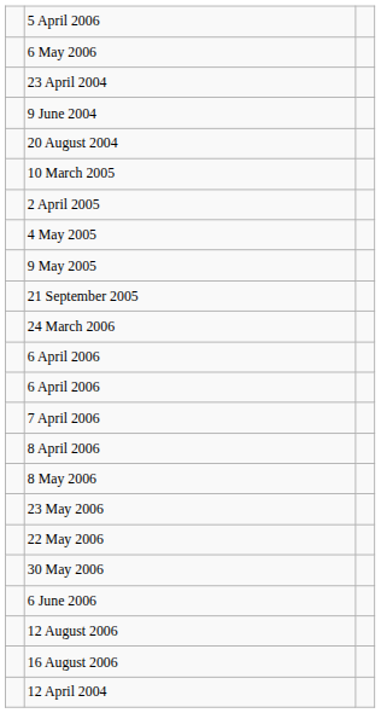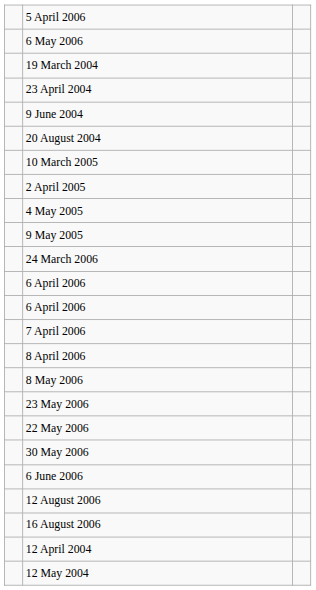 <table class="wikitable" style="font-size: 89%; float: left; width: 26em; margin-right: 1em; height: 700px">
 <tr>
 <td></td>
 <td>5 April 2006</td>
 <td></td>
 </tr>
 <tr>
 <td></td>
 <td>6 May 2006</td>
+<td></td>
+</tr>
+<tr>
+<td></td>
+<td>19 March 2004</td>
 <td></td>
 </tr>
 <tr>
 <td></td>
 <td>23 April 2004</td>
 <td></td>
 </tr>
 <tr>
 <td></td>
 <td>9 June 2004</td>
 <td></td>
 </tr>
 <tr>
 <td></td>
 <td>20 August 2004</td>
 <td></td>
 </tr>
 <tr>
 <td></td>
 <td>10 March 2005</td>
 <td></td>
 </tr>
 <tr>
 <td></td>
 <td>2 April 2005</td>
 <td></td>
 </tr>
 <tr>
 <td></td>
 <td>4 May 2005</td>
 <td></td>
 </tr>
 <tr>
 <td></td>
 <td>9 May 2005</td>
-<td></td>
-</tr>
-<tr>
-<td></td>
-<td>21 September 2005</td>
 <td></td>
 </tr>
 <tr>
 <td></td>
 <td>24 March 2006</td>
 <td></td>
 </tr>
 <tr>
 <td></td>
 <td>6 April 2006</td>
 <td></td>
 </tr>
 <tr>
 <td></td>
 <td>6 April 2006</td>
 <td></td>
 </tr>
 <tr>
 <td></td>
 <td>7 April 2006</td>
 <td></td>
 </tr>
 <tr>
 <td></td>
 <td>8 April 2006</td>
 <td></td>
 </tr>
 <tr>
 <td></td>
 <td>8 May 2006</td>
 <td></td>
 </tr>
 <tr>
 <td></td>
 <td>23 May 2006</td>
 <td></td>
 </tr>
 <tr>
 <td></td>
 <td>22 May 2006</td>
 <td></td>
 </tr>
 <tr>
 <td></td>
 <td>30 May 2006</td>
 <td></td>
 </tr>
 <tr>
 <td></td>
 <td>6 June 2006</td>
 <td></td>
 </tr>
 <tr>
 <td></td>
 <td>12 August 2006</td>
 <td></td>
 </tr>
 <tr>
 <td></td>
 <td>16 August 2006</td>
 <td></td>
 </tr>
 <tr>
 <td></td>
 <td>12 April 2004</td>
 <td></td>
 </tr>
+<tr>
+<td></td>
+<td>12 May 2004</td>
+<td></td>
+</tr>
 </table>
